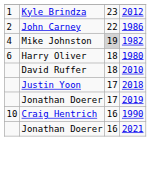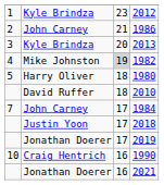 <table class="wikitable">
 <tr>
 </tr>
 <tr>
 <td>1</td>
 <td><a href='#'>Kyle Brindza</a></td>
 <td>23</td>
 <td><a href='#'>2012</a></td>
 </tr>
 <tr>
 <td>2</td>
 <td><a href='#'>John Carney</a></td>
-<td>22</td>
+<td>21</td>
 <td><a href='#'>1986</a></td>
+</tr>
+<tr>
+<td>3</td>
+<td><a href='#'>Kyle Brindza</a></td>
+<td>20</td>
+<td><a href='#'>2013</a></td>
 </tr>
 <tr>
 <td>4</td>
 <td>Mike Johnston</td>
 <td style="background: lightgrey;">19</td>
 <td><a href='#'>1982</a></td>
 </tr>
 <tr>
-<td>6</td>
+<td>5</td>
 <td>Harry Oliver</td>
 <td>18</td>
 <td><a href='#'>1980</a></td>
 </tr>
 <tr>
 <td></td>
 <td>David Ruffer</td>
 <td>18</td>
 <td><a href='#'>2010</a></td>
+</tr>
+<tr>
+<td>7</td>
+<td><a href='#'>John Carney</a></td>
+<td>17</td>
+<td><a href='#'>1984</a></td>
 </tr>
 <tr>
 <td></td>
 <td><a href='#'>Justin Yoon</a></td>
 <td>17</td>
 <td><a href='#'>2018</a></td>
 </tr>
 <tr>
 <td></td>
 <td>Jonathan Doerer</td>
 <td>17</td>
 <td><a href='#'>2019</a></td>
 </tr>
 <tr>
 <td>10</td>
 <td><a href='#'>Craig Hentrich</a></td>
 <td>16</td>
 <td><a href='#'>1990</a></td>
 </tr>
 <tr>
 <td></td>
 <td>Jonathan Doerer</td>
 <td>16</td>
 <td><a href='#'>2021</a></td>
 </tr>
 </table>
